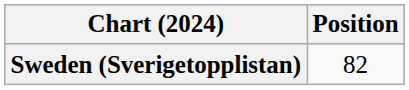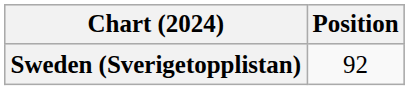 <table class="wikitable plainrowheaders" style="text-align:center">
 <tr>
 <th scope="col">Chart (2024)</th>
 <th scope="col">Position</th>
 </tr>
 <tr>
 <th scope="row">Sweden (Sverigetopplistan)</th>
-<td>82</td>
+<td>92</td>
 </tr>
 </table>
